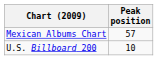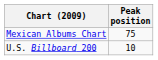 <table class="wikitable">
 <tr>
 <th style="text-align:center;">Chart (2009)</th>
 <th style="text-align:center;">Peak<br>position</th>
 </tr>
 <tr>
 <td><a href='#'>Mexican Albums Chart</a></td>
-<td style="text-align:center;">57</td>
+<td style="text-align:center;">75</td>
 </tr>
 <tr>
 <td align="left">U.S. <a href='#'><em>Billboard</em> 200</a></td>
 <td style="text-align:center;">10</td>
 </tr>
 </table>
